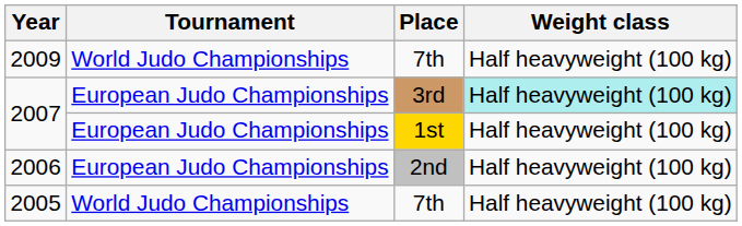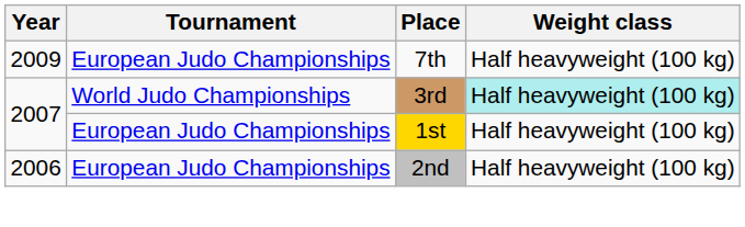 <table class=wikitable>
 <tr>
 <th>Year</th>
 <th>Tournament</th>
 <th>Place</th>
 <th>Weight class</th>
 </tr>
 <tr>
 <td>2009</td>
-<td><a href='#'>World Judo Championships</a></td>
+<td><a href='#'>European Judo Championships</a></td>
 <td align="center">7th</td>
 <td>Half heavyweight (100 kg)</td>
 </tr>
 <tr>
 <td rowspan=2>2007</td>
-<td><a href='#'>European Judo Championships</a></td>
+<td><a href='#'>World Judo Championships</a></td>
 <td bgcolor="cc9966" align="center">3rd</td>
 <td style="background: paleturquoise;">Half heavyweight (100 kg)</td>
 </tr>
 <tr>
 <td><a href='#'>European Judo Championships</a></td>
 <td bgcolor="gold" align="center">1st</td>
 <td>Half heavyweight (100 kg)</td>
 </tr>
 <tr>
 <td>2006</td>
 <td><a href='#'>European Judo Championships</a></td>
 <td bgcolor="silver" align="center">2nd</td>
 <td>Half heavyweight (100 kg)</td>
 </tr>
-<tr>
-<td>2005</td>
-<td><a href='#'>World Judo Championships</a></td>
-<td align="center">7th</td>
-<td>Half heavyweight (100 kg)</td>
-</tr>
 </table>
